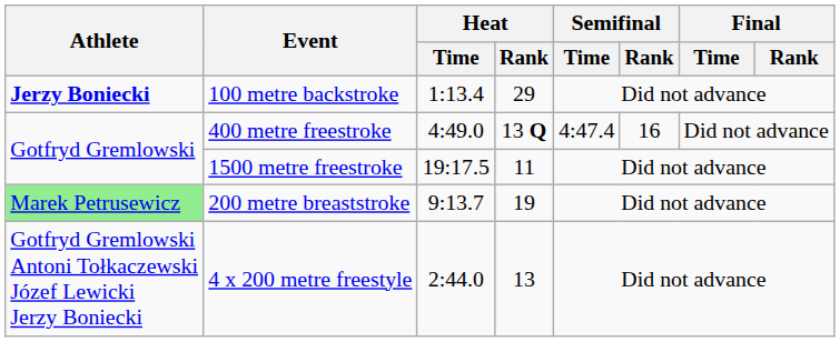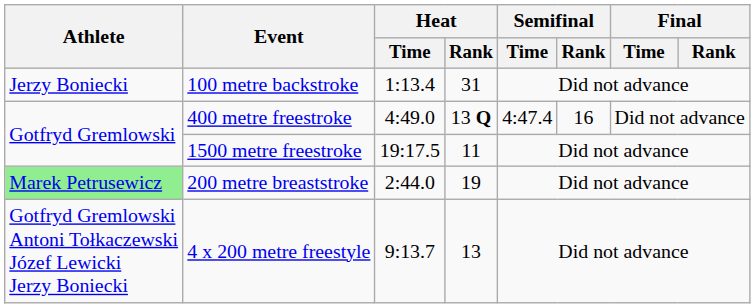 <table class=wikitable style="font-size:90%">
 <tr>
 <th rowspan="2">Athlete</th>
 <th rowspan="2">Event</th>
 <th colspan="2">Heat</th>
 <th colspan="2">Semifinal</th>
 <th colspan="2">Final</th>
 </tr>
 <tr style="font-size:95%">
 <th>Time</th>
 <th>Rank</th>
 <th>Time</th>
 <th>Rank</th>
 <th>Time</th>
 <th>Rank</th>
 </tr>
 <tr align=center>
-<td align=left rowspan=1><strong><a href='#'>Jerzy Boniecki</a></strong></td>
+<td align=left rowspan=1><a href='#'>Jerzy Boniecki</a></td>
 <td align=left><a href='#'>100 metre backstroke</a></td>
 <td>1:13.4</td>
-<td>29</td>
+<td>31</td>
 <td colspan=4>Did not advance</td>
 </tr>
 <tr align=center>
 <td align=left rowspan=2><a href='#'>Gotfryd Gremlowski</a></td>
 <td align=left><a href='#'>400 metre freestroke</a></td>
 <td>4:49.0</td>
 <td>13 <strong>Q</strong></td>
 <td>4:47.4</td>
 <td>16</td>
 <td colspan=2>Did not advance</td>
 </tr>
 <tr align=center>
 <td align=left><a href='#'>1500 metre freestroke</a></td>
 <td>19:17.5</td>
 <td>11</td>
 <td colspan=4>Did not advance</td>
 </tr>
 <tr align=center>
 <td align=left rowspan=1 style="background: lightgreen;"><a href='#'>Marek Petrusewicz</a></td>
 <td align=left><a href='#'>200 metre breaststroke</a></td>
-<td>9:13.7</td>
+<td>2:44.0</td>
 <td>19</td>
 <td colspan=4>Did not advance</td>
 </tr>
 <tr align=center>
 <td align=left rowspan=1><a href='#'>Gotfryd Gremlowski</a><br><a href='#'>Antoni Tołkaczewski</a><br><a href='#'>Józef Lewicki</a><br><a href='#'>Jerzy Boniecki</a></td>
 <td align=left><a href='#'>4 x 200 metre freestyle</a></td>
-<td>2:44.0</td>
+<td>9:13.7</td>
 <td>13</td>
 <td colspan=4>Did not advance</td>
 </tr>
 </table>
